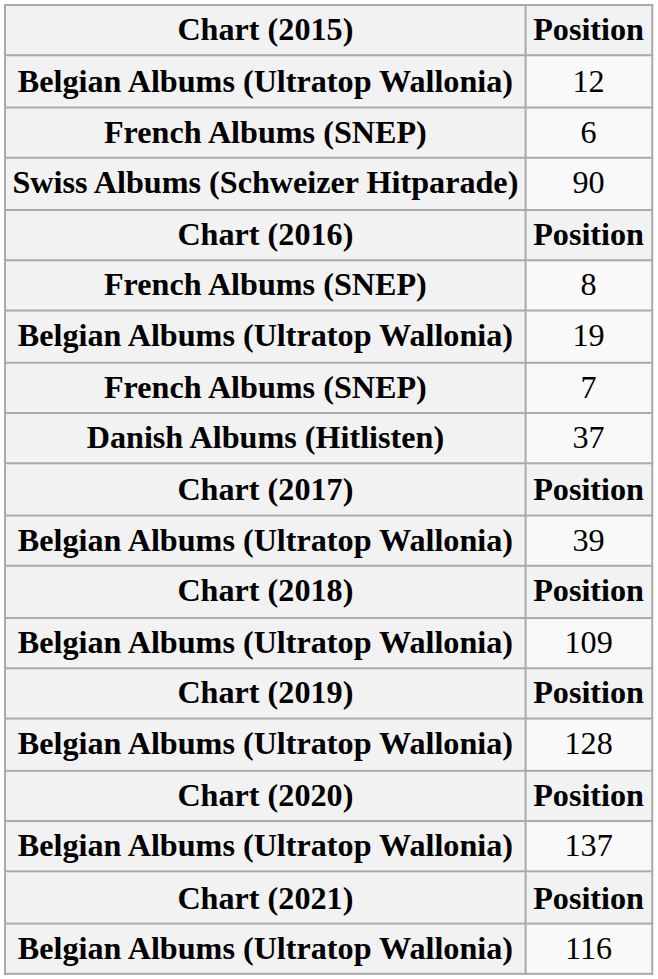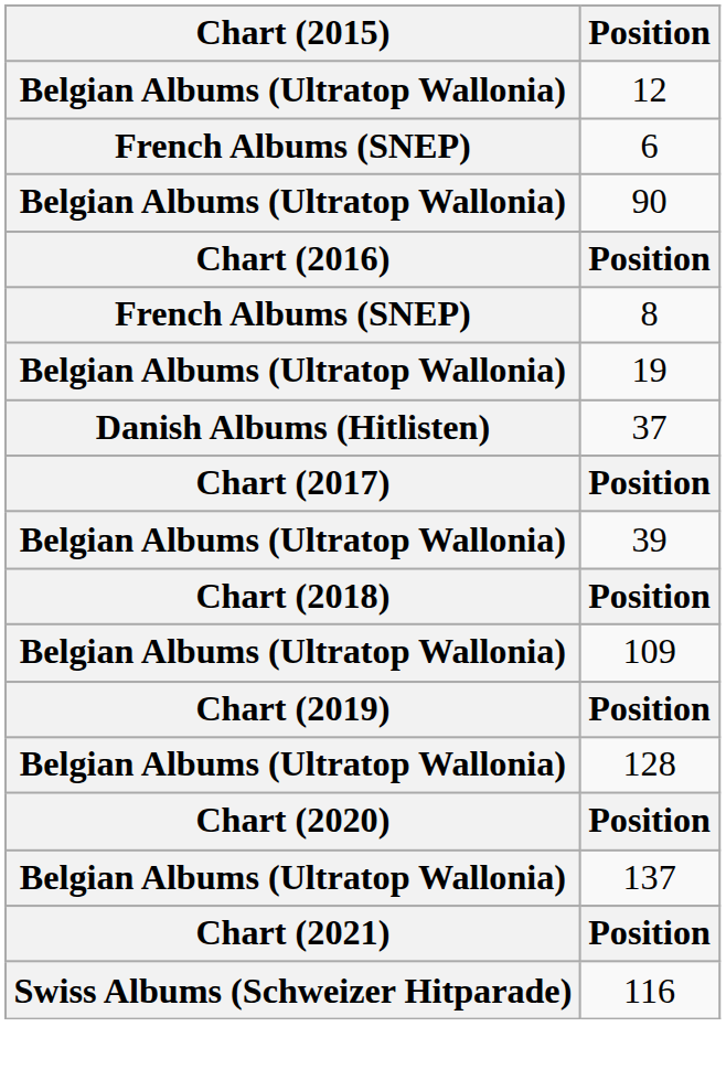 <table class="wikitable plainrowheaders" style="text-align:center">
 <tr>
 <th scope="col">Chart (2015)</th>
 <th scope="col">Position</th>
 </tr>
 <tr>
 <th scope="row">Belgian Albums (Ultratop Wallonia)</th>
 <td>12</td>
 </tr>
 <tr>
 <th scope="row">French Albums (SNEP)</th>
 <td>6</td>
 </tr>
 <tr>
-<th scope="row">Swiss Albums (Schweizer Hitparade)</th>
+<th scope="row">Belgian Albums (Ultratop Wallonia)</th>
 <td>90</td>
 </tr>
 <tr>
 <th scope="col">Chart (2016)</th>
 <th scope="col">Position</th>
 </tr>
 <tr>
 <th scope="row">French Albums (SNEP)</th>
 <td>8</td>
 </tr>
 <tr>
 <th scope="row">Belgian Albums (Ultratop Wallonia)</th>
 <td>19</td>
-</tr>
-<tr>
-<th scope="row">French Albums (SNEP)</th>
-<td>7</td>
 </tr>
 <tr>
 <th scope="row">Danish Albums (Hitlisten)</th>
 <td>37</td>
 </tr>
 <tr>
 <th scope="col">Chart (2017)</th>
 <th scope="col">Position</th>
 </tr>
 <tr>
 <th scope="row">Belgian Albums (Ultratop Wallonia)</th>
 <td>39</td>
 </tr>
 <tr>
 <th scope="col">Chart (2018)</th>
 <th scope="col">Position</th>
 </tr>
 <tr>
 <th scope="row">Belgian Albums (Ultratop Wallonia)</th>
 <td>109</td>
 </tr>
 <tr>
 <th scope="col">Chart (2019)</th>
 <th scope="col">Position</th>
 </tr>
 <tr>
 <th scope="row">Belgian Albums (Ultratop Wallonia)</th>
 <td>128</td>
 </tr>
 <tr>
 <th scope="col">Chart (2020)</th>
 <th scope="col">Position</th>
 </tr>
 <tr>
 <th scope="row">Belgian Albums (Ultratop Wallonia)</th>
 <td>137</td>
 </tr>
 <tr>
 <th scope="col">Chart (2021)</th>
 <th scope="col">Position</th>
 </tr>
 <tr>
-<th scope="row">Belgian Albums (Ultratop Wallonia)</th>
+<th scope="row">Swiss Albums (Schweizer Hitparade)</th>
 <td>116</td>
 </tr>
 </table>
